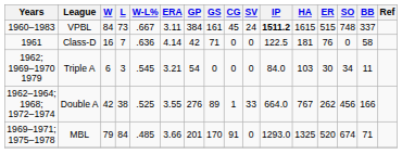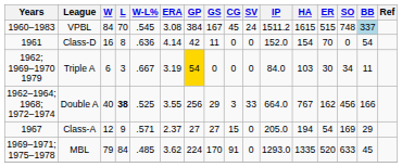 <table class="wikitable" style="font-size:88%;">
 <tr>
 <th>Years</th>
 <th>League</th>
 <th><a href='#'>W</a></th>
 <th><a href='#'>L</a></th>
 <th><a href='#'>W-L%</a></th>
 <th><a href='#'>ERA</a></th>
 <th><a href='#'>GP</a></th>
 <th><a href='#'>GS</a></th>
 <th><a href='#'>CG</a></th>
 <th><a href='#'>SV</a></th>
 <th><a href='#'>IP</a></th>
 <th><a href='#'>HA</a></th>
 <th><a href='#'>ER</a></th>
 <th><a href='#'>SO</a></th>
 <th><a href='#'>BB</a></th>
 <th>Ref</th>
 </tr>
 <tr align=center>
 <td>1960–1983</td>
 <td>VPBL</td>
 <td>84</td>
-<td>73</td>
-<td>.667</td>
-<td>3.11</td>
+<td>70</td>
+<td>.545</td>
+<td>3.08</td>
 <td>384</td>
-<td>161</td>
+<td>167</td>
 <td>45</td>
 <td>24</td>
-<td><strong>1511.2</strong></td>
+<td>1511.2</td>
 <td>1615</td>
 <td>515</td>
 <td>748</td>
-<td>337</td>
+<td style="background: lightblue;">337</td>
 <td></td>
 </tr>
 <tr align=center>
 <td>1961</td>
 <td>Class-D</td>
 <td>16</td>
-<td>7</td>
+<td>8</td>
 <td>.636</td>
 <td>4.14</td>
 <td>42</td>
-<td>71</td>
+<td>11</td>
 <td>0</td>
 <td>0</td>
-<td>122.5</td>
-<td>181</td>
-<td>76</td>
+<td>152.0</td>
+<td>154</td>
+<td>70</td>
 <td>0</td>
-<td>58</td>
+<td>54</td>
 <td></td>
 </tr>
 <tr align=center>
 <td>1962;<br>1969–1970<br>1979</td>
 <td>Triple A</td>
 <td>6</td>
 <td>3</td>
-<td>.545</td>
-<td>3.21</td>
-<td>54</td>
+<td>.667</td>
+<td>3.19</td>
+<td style="background: gold;">54</td>
 <td>0</td>
 <td>0</td>
 <td>0</td>
 <td>84.0</td>
 <td>103</td>
 <td>30</td>
 <td>34</td>
 <td>11</td>
 <td></td>
 </tr>
 <tr align=center>
 <td>1962–1964;<br>1968;<br>1972–1974</td>
 <td>Double A</td>
-<td>42</td>
-<td>38</td>
+<td>40</td>
+<td><strong>38</strong></td>
 <td>.525</td>
 <td>3.55</td>
-<td>276</td>
-<td>89</td>
-<td>1</td>
+<td>256</td>
+<td>29</td>
+<td>3</td>
 <td>33</td>
 <td>664.0</td>
 <td>767</td>
-<td>262</td>
+<td>162</td>
 <td>456</td>
 <td>166</td>
+<td></td>
+</tr>
+<tr align=center>
+<td>1967</td>
+<td>Class-A</td>
+<td>12</td>
+<td>9</td>
+<td>.571</td>
+<td>2.37</td>
+<td>27</td>
+<td>27</td>
+<td>15</td>
+<td>0</td>
+<td>205.0</td>
+<td>194</td>
+<td>54</td>
+<td>169</td>
+<td>29</td>
 <td></td>
 </tr>
 <tr align=center>
 <td>1969–1971;<br>1975–1978</td>
 <td>MBL</td>
 <td>79</td>
 <td>84</td>
 <td>.485</td>
-<td>3.66</td>
-<td>201</td>
+<td>3.62</td>
+<td>224</td>
 <td>170</td>
 <td>91</td>
 <td>0</td>
 <td>1293.0</td>
-<td>1325</td>
+<td>1335</td>
 <td>520</td>
-<td>674</td>
-<td>71</td>
+<td>633</td>
+<td>45</td>
 <td></td>
 </tr>
 <tr align=center>
 </tr>
 </table>
